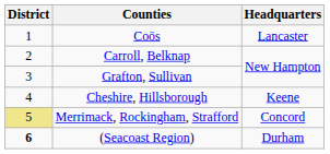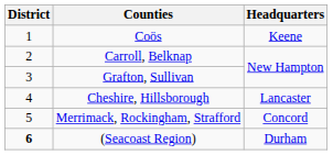 <table class="wikitable" style="text-align: center">
 <tr>
 <th>District</th>
 <th>Counties</th>
 <th>Headquarters</th>
 </tr>
 <tr>
 <td>1</td>
 <td><a href='#'>Coös</a></td>
-<td><a href='#'>Lancaster</a></td>
+<td><a href='#'>Keene</a></td>
 </tr>
 <tr>
 <td>2</td>
 <td><a href='#'>Carroll</a>, <a href='#'>Belknap</a></td>
 <td rowspan=2><a href='#'>New Hampton</a></td>
 </tr>
 <tr>
 <td>3</td>
 <td><a href='#'>Grafton</a>, <a href='#'>Sullivan</a></td>
 </tr>
 <tr>
 <td>4</td>
 <td><a href='#'>Cheshire</a>, <a href='#'>Hillsborough</a></td>
-<td><a href='#'>Keene</a></td>
+<td><a href='#'>Lancaster</a></td>
 </tr>
 <tr>
-<td style="background: khaki;">5</td>
+<td>5</td>
 <td><a href='#'>Merrimack</a>, <a href='#'>Rockingham</a>, <a href='#'>Strafford</a></td>
 <td><a href='#'>Concord</a></td>
 </tr>
 <tr>
 <td><strong>6</strong></td>
 <td>(<a href='#'>Seacoast Region</a>)</td>
 <td><a href='#'>Durham</a></td>
 </tr>
 </table>
